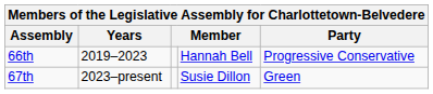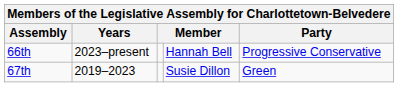 <table class="wikitable" align=centre>
 <tr>
 <th colspan=5>Members of the Legislative Assembly for Charlottetown-Belvedere</th>
 </tr>
 <tr>
 <th>Assembly</th>
 <th>Years</th>
 <th colspan="2">Member</th>
 <th>Party</th>
 </tr>
 <tr>
 <td><a href='#'>66th</a></td>
-<td>2019–2023</td>
+<td>2023–present</td>
 <td></td>
 <td><a href='#'>Hannah Bell</a></td>
 <td><a href='#'>Progressive Conservative</a></td>
 </tr>
 <tr>
 <td><a href='#'>67th</a></td>
-<td>2023–present</td>
+<td>2019–2023</td>
 <td></td>
 <td><a href='#'>Susie Dillon</a></td>
 <td><a href='#'>Green</a></td>
 </tr>
 </table>
